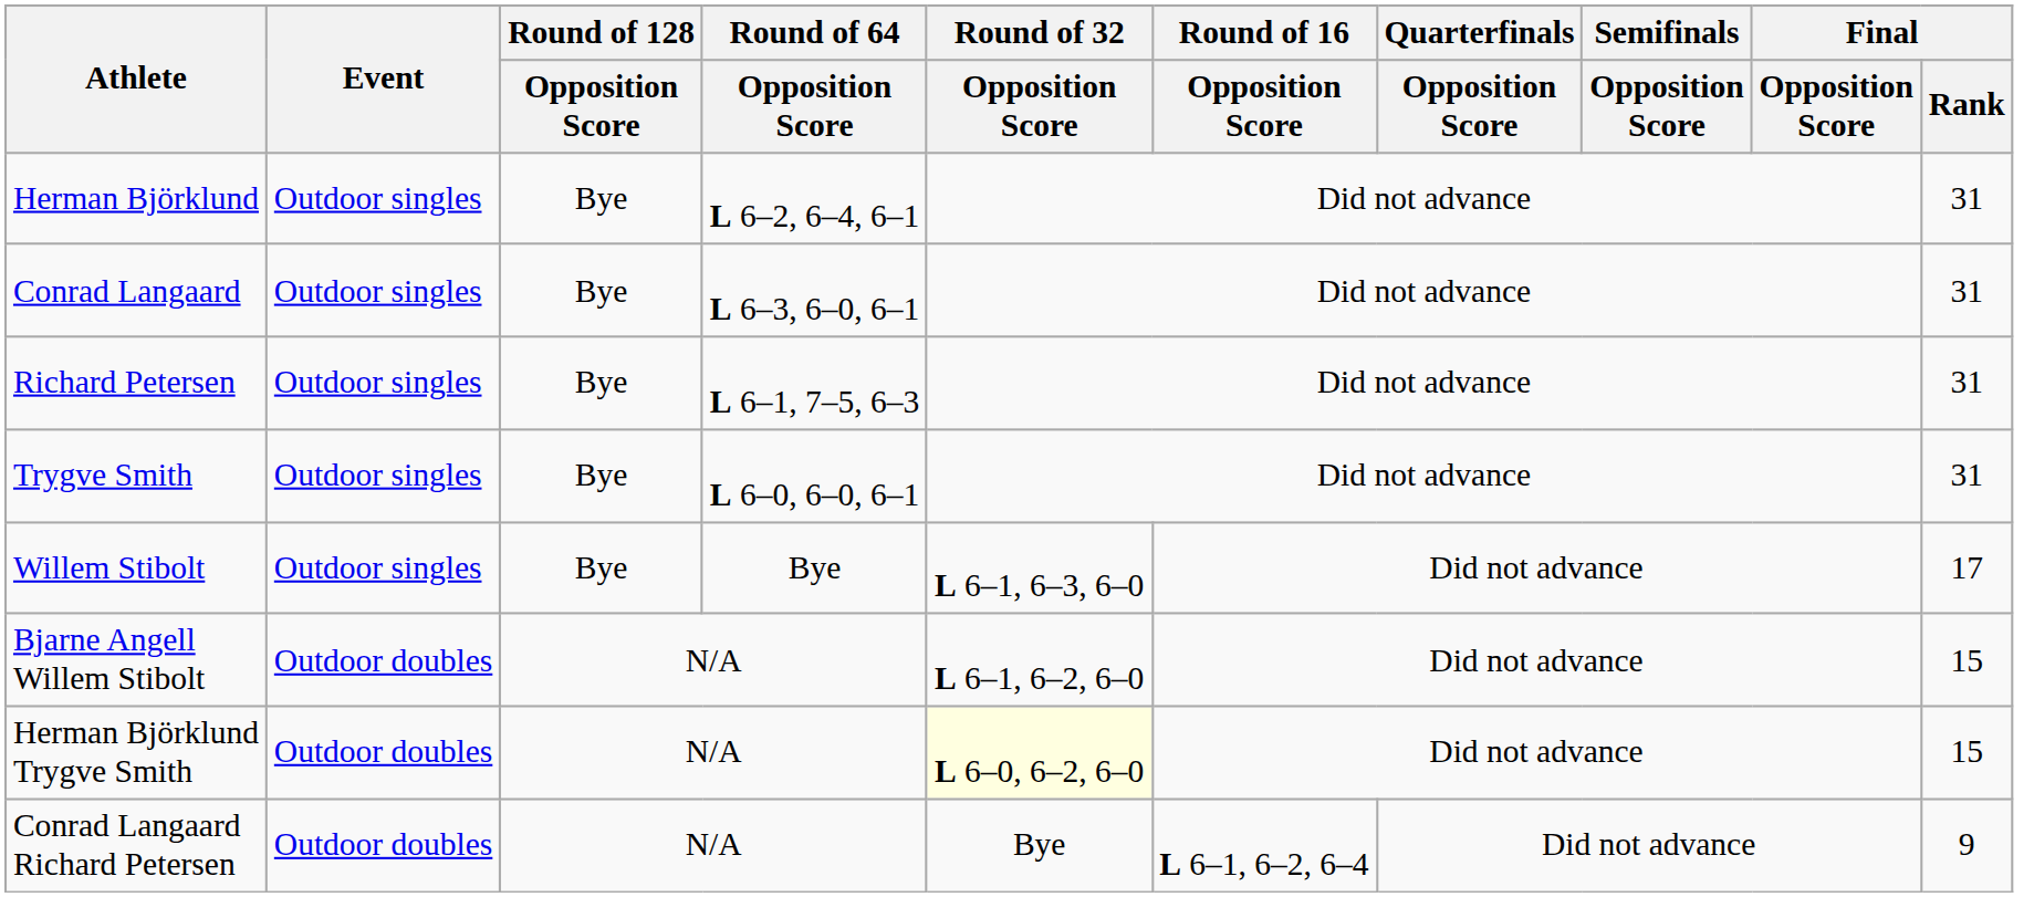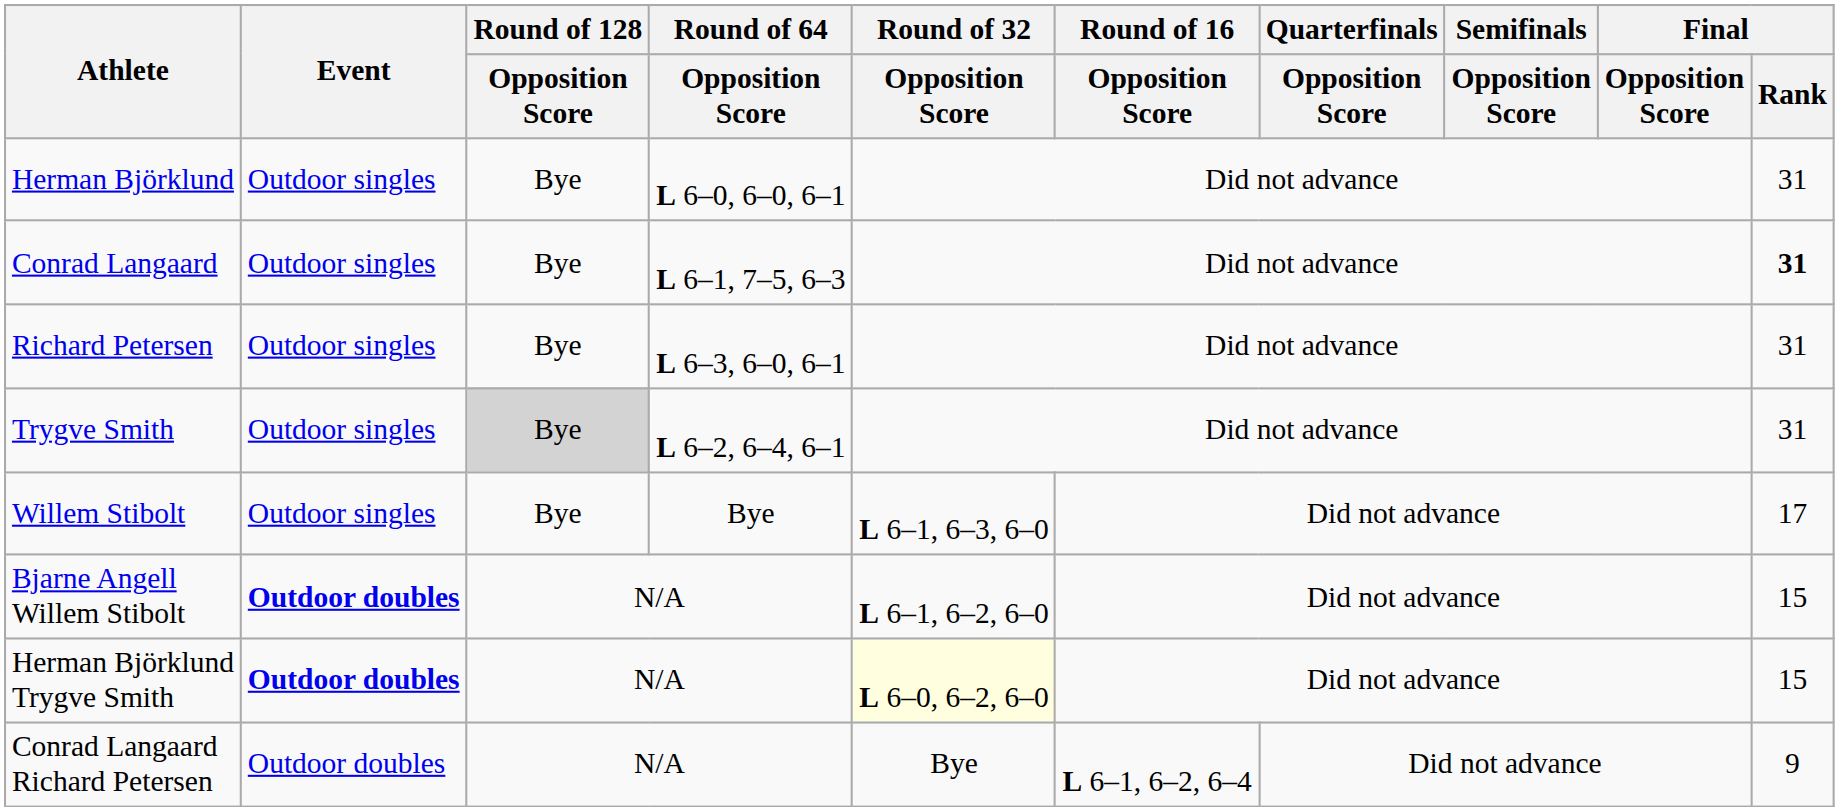 <table class=wikitable style="font-size:90%">
 <tr>
 <th rowspan="2">Athlete</th>
 <th rowspan="2">Event</th>
 <th>Round of 128</th>
 <th>Round of 64</th>
 <th>Round of 32</th>
 <th>Round of 16</th>
 <th>Quarterfinals</th>
 <th>Semifinals</th>
 <th colspan="2">Final</th>
 </tr>
 <tr>
 <th>Opposition<br>Score</th>
 <th>Opposition<br>Score</th>
 <th>Opposition<br>Score</th>
 <th>Opposition<br>Score</th>
 <th>Opposition<br>Score</th>
 <th>Opposition<br>Score</th>
 <th>Opposition<br>Score</th>
 <th>Rank</th>
 </tr>
 <tr>
 <td><a href='#'>Herman Björklund</a></td>
 <td><a href='#'>Outdoor singles</a></td>
 <td align=center>Bye</td>
-<td align=center> <br> <strong>L</strong> 6–2, 6–4, 6–1</td>
+<td align=center> <br> <strong>L</strong> 6–0, 6–0, 6–1</td>
 <td align=center colspan=5>Did not advance</td>
 <td align=center>31</td>
 </tr>
 <tr>
 <td><a href='#'>Conrad Langaard</a></td>
 <td><a href='#'>Outdoor singles</a></td>
 <td align=center>Bye</td>
-<td align=center> <br> <strong>L</strong> 6–3, 6–0, 6–1</td>
+<td align=center> <br> <strong>L</strong> 6–1, 7–5, 6–3</td>
 <td align=center colspan=5>Did not advance</td>
-<td align=center>31</td>
+<td align=center><strong>31</strong></td>
 </tr>
 <tr>
 <td><a href='#'>Richard Petersen</a></td>
 <td><a href='#'>Outdoor singles</a></td>
 <td align=center>Bye</td>
-<td align=center> <br> <strong>L</strong> 6–1, 7–5, 6–3</td>
+<td align=center> <br> <strong>L</strong> 6–3, 6–0, 6–1</td>
 <td align=center colspan=5>Did not advance</td>
 <td align=center>31</td>
 </tr>
 <tr>
 <td><a href='#'>Trygve Smith</a></td>
 <td><a href='#'>Outdoor singles</a></td>
-<td align=center>Bye</td>
-<td align=center> <br> <strong>L</strong> 6–0, 6–0, 6–1</td>
+<td align=center style="background: lightgrey;">Bye</td>
+<td align=center> <br> <strong>L</strong> 6–2, 6–4, 6–1</td>
 <td align=center colspan=5>Did not advance</td>
 <td align=center>31</td>
 </tr>
 <tr>
 <td><a href='#'>Willem Stibolt</a></td>
 <td><a href='#'>Outdoor singles</a></td>
 <td align=center>Bye</td>
 <td align=center>Bye</td>
 <td align=center> <br> <strong>L</strong> 6–1, 6–3, 6–0</td>
 <td align=center colspan=4>Did not advance</td>
 <td align=center>17</td>
 </tr>
 <tr>
 <td><a href='#'>Bjarne Angell</a> <br> Willem Stibolt</td>
-<td><a href='#'>Outdoor doubles</a></td>
+<td><strong><a href='#'>Outdoor doubles</a></strong></td>
 <td align=center colspan=2>N/A</td>
 <td align=center> <br> <strong>L</strong> 6–1, 6–2, 6–0</td>
 <td align=center colspan=4>Did not advance</td>
 <td align=center>15</td>
 </tr>
 <tr>
 <td>Herman Björklund <br> Trygve Smith</td>
-<td><a href='#'>Outdoor doubles</a></td>
+<td><strong><a href='#'>Outdoor doubles</a></strong></td>
 <td align=center colspan=2>N/A</td>
 <td align=center style="background: lightyellow;"> <br> <strong>L</strong> 6–0, 6–2, 6–0</td>
 <td align=center colspan=4>Did not advance</td>
 <td align=center>15</td>
 </tr>
 <tr>
 <td>Conrad Langaard <br> Richard Petersen</td>
 <td><a href='#'>Outdoor doubles</a></td>
 <td align=center colspan=2>N/A</td>
 <td align=center>Bye</td>
 <td align=center> <br> <strong>L</strong> 6–1, 6–2, 6–4</td>
 <td align=center colspan=3>Did not advance</td>
 <td align=center>9</td>
 </tr>
 </table>
